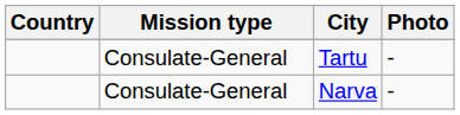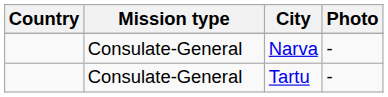 <table class="wikitable sortable">
 <tr valign="middle">
 <th>Country</th>
 <th width=150px>Mission type</th>
 <th>City</th>
 <th>Photo</th>
 </tr>
 <tr style="font-weight:bold; background-color: #DDDDDD">
 </tr>
 <tr>
 <td></td>
 <td>Consulate-General</td>
-<td><a href='#'>Tartu</a></td>
-<td>-</td>
+<td><a href='#'>Narva</a></td>
+<td> -</td>
 </tr>
 <tr>
 <td></td>
 <td>Consulate-General</td>
-<td><a href='#'>Narva</a></td>
-<td> -</td>
+<td><a href='#'>Tartu</a></td>
+<td>-</td>
 </tr>
 </table>
